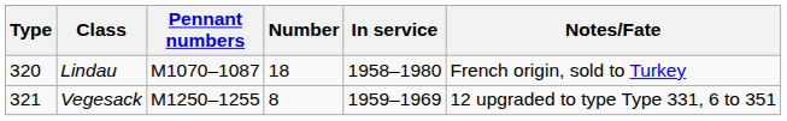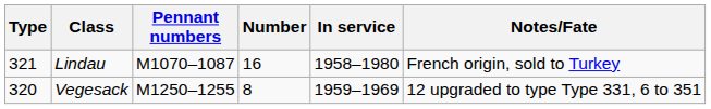 <table class="wikitable">
 <tr>
 <th scope="col">Type</th>
 <th scope="col">Class</th>
 <th scope="col"><a href='#'>Pennant<br>numbers</a></th>
 <th scope="col">Number</th>
 <th scope="col">In service</th>
 <th scope="col">Notes/Fate</th>
 </tr>
 <tr>
-<td>320</td>
+<td>321</td>
 <td><em>Lindau</em></td>
 <td>M1070–1087</td>
-<td>18</td>
+<td>16</td>
 <td>1958–1980</td>
 <td>French origin, sold to <a href='#'>Turkey</a></td>
 </tr>
 <tr>
-<td>321</td>
+<td>320</td>
 <td><em>Vegesack</em></td>
 <td>M1250–1255</td>
 <td>8</td>
 <td>1959–1969</td>
 <td>12 upgraded to type Type 331, 6 to 351</td>
 </tr>
 </table>
